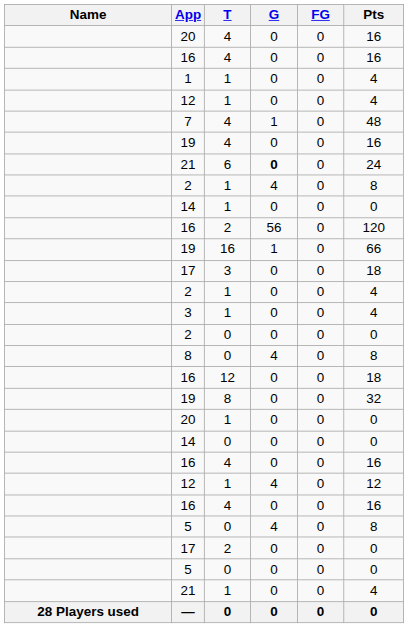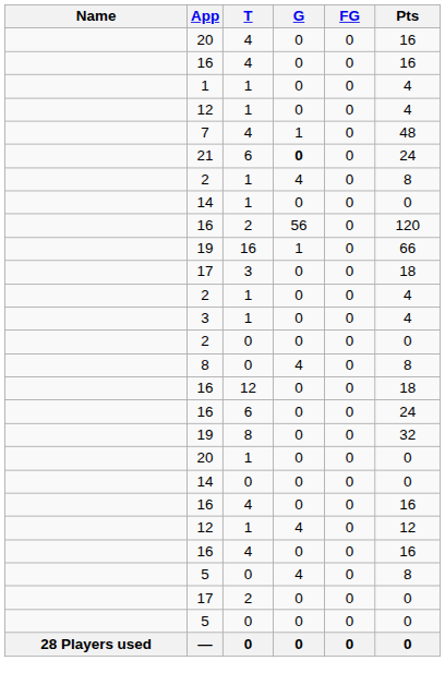 <table class="wikitable sortable" style="text-align: center;">
 <tr>
 <th style="width:12em">Name</th>
 <th><a href='#'>App</a></th>
 <th style="width:3em"><a href='#'>T</a></th>
 <th style="width:3em"><a href='#'>G</a></th>
 <th style="width:3em"><a href='#'>FG</a></th>
 <th style="width:4em">Pts</th>
 </tr>
 <tr>
 <td style="text-align:left;"></td>
 <td>20</td>
 <td>4</td>
 <td>0</td>
 <td>0</td>
 <td>16</td>
 </tr>
 <tr>
 <td style="text-align:left;"></td>
 <td>16</td>
 <td>4</td>
 <td>0</td>
 <td>0</td>
 <td>16</td>
 </tr>
 <tr>
 <td style="text-align:left;"></td>
 <td>1</td>
 <td>1</td>
 <td>0</td>
 <td>0</td>
 <td>4</td>
 </tr>
 <tr>
 <td style="text-align:left;"></td>
 <td>12</td>
 <td>1</td>
 <td>0</td>
 <td>0</td>
 <td>4</td>
 </tr>
 <tr>
 <td style="text-align:left;"></td>
 <td>7</td>
 <td>4</td>
 <td>1</td>
 <td>0</td>
 <td>48</td>
-</tr>
-<tr>
-<td style="text-align:left;"></td>
-<td>19</td>
-<td>4</td>
-<td>0</td>
-<td>0</td>
-<td>16</td>
 </tr>
 <tr>
 <td style="text-align:left;"></td>
 <td>21</td>
 <td>6</td>
 <td><strong>0</strong></td>
 <td>0</td>
 <td>24</td>
 </tr>
 <tr>
 <td style="text-align:left;"></td>
 <td>2</td>
 <td>1</td>
 <td>4</td>
 <td>0</td>
 <td>8</td>
 </tr>
 <tr>
 <td style="text-align:left;"></td>
 <td>14</td>
 <td>1</td>
 <td>0</td>
 <td>0</td>
 <td>0</td>
 </tr>
 <tr>
 <td style="text-align:left;"></td>
 <td>16</td>
 <td>2</td>
 <td>56</td>
 <td>0</td>
 <td>120</td>
 </tr>
 <tr>
 <td style="text-align:left;"></td>
 <td>19</td>
 <td>16</td>
 <td>1</td>
 <td>0</td>
 <td>66</td>
 </tr>
 <tr>
 <td style="text-align:left;"></td>
 <td>17</td>
 <td>3</td>
 <td>0</td>
 <td>0</td>
 <td>18</td>
 </tr>
 <tr>
 <td style="text-align:left;"></td>
 <td>2</td>
 <td>1</td>
 <td>0</td>
 <td>0</td>
 <td>4</td>
 </tr>
 <tr>
 <td style="text-align:left;"></td>
 <td>3</td>
 <td>1</td>
 <td>0</td>
 <td>0</td>
 <td>4</td>
 </tr>
 <tr>
 <td style="text-align:left;"></td>
 <td>2</td>
 <td>0</td>
 <td>0</td>
 <td>0</td>
 <td>0</td>
 </tr>
 <tr>
 <td style="text-align:left;"></td>
 <td>8</td>
 <td>0</td>
 <td>4</td>
 <td>0</td>
 <td>8</td>
 </tr>
 <tr>
 <td style="text-align:left;"></td>
 <td>16</td>
 <td>12</td>
 <td>0</td>
 <td>0</td>
 <td>18</td>
 </tr>
 <tr>
 <td style="text-align:left;"></td>
+<td>16</td>
+<td>6</td>
+<td>0</td>
+<td>0</td>
+<td>24</td>
+</tr>
+<tr>
+<td style="text-align:left;"></td>
 <td>19</td>
 <td>8</td>
 <td>0</td>
 <td>0</td>
 <td>32</td>
 </tr>
 <tr>
 <td style="text-align:left;"></td>
 <td>20</td>
 <td>1</td>
 <td>0</td>
 <td>0</td>
 <td>0</td>
 </tr>
 <tr>
 <td style="text-align:left;"></td>
 <td>14</td>
 <td>0</td>
 <td>0</td>
 <td>0</td>
 <td>0</td>
 </tr>
 <tr>
 <td style="text-align:left;"></td>
 <td>16</td>
 <td>4</td>
 <td>0</td>
 <td>0</td>
 <td>16</td>
 </tr>
 <tr>
 <td style="text-align:left;"></td>
 <td>12</td>
 <td>1</td>
 <td>4</td>
 <td>0</td>
 <td>12</td>
 </tr>
 <tr>
 <td style="text-align:left;"></td>
 <td>16</td>
 <td>4</td>
 <td>0</td>
 <td>0</td>
 <td>16</td>
 </tr>
 <tr>
 <td style="text-align:left;"></td>
 <td>5</td>
 <td>0</td>
 <td>4</td>
 <td>0</td>
 <td>8</td>
 </tr>
 <tr>
 <td style="text-align:left;"></td>
 <td>17</td>
 <td>2</td>
 <td>0</td>
 <td>0</td>
 <td>0</td>
 </tr>
 <tr>
 <td style="text-align:left;"></td>
 <td>5</td>
 <td>0</td>
 <td>0</td>
 <td>0</td>
 <td>0</td>
 </tr>
-<tr>
-<td style="text-align:left;"></td>
-<td>21</td>
-<td>1</td>
-<td>0</td>
-<td>0</td>
-<td>4</td>
-</tr>
 <tr class="sortbottom">
 <th>28 Players used</th>
 <th>—</th>
 <th>0</th>
 <th>0</th>
 <th>0</th>
 <th>0</th>
 </tr>
 </table>
